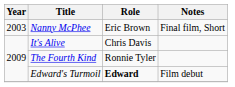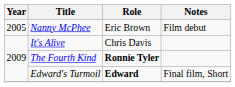 <table class="wikitable">
 <tr>
 <th>Year</th>
 <th>Title</th>
 <th>Role</th>
 <th>Notes</th>
 </tr>
 <tr>
-<td>2003</td>
+<td>2005</td>
 <td><em><a href='#'>Nanny McPhee</a></em></td>
 <td>Eric Brown</td>
-<td>Final film, Short</td>
+<td>Film debut</td>
 </tr>
 <tr>
 <td rowspan=3>2009</td>
 <td><em><a href='#'>It's Alive</a></em></td>
 <td>Chris Davis</td>
 <td></td>
 </tr>
 <tr>
 <td><em><a href='#'>The Fourth Kind</a></em></td>
-<td>Ronnie Tyler</td>
+<td><strong>Ronnie Tyler</strong></td>
 <td></td>
 </tr>
 <tr>
 <td><em>Edward's Turmoil</em></td>
 <td><strong>Edward</strong></td>
-<td>Film debut</td>
+<td>Final film, Short</td>
 </tr>
 <tr>
 </tr>
 </table>
